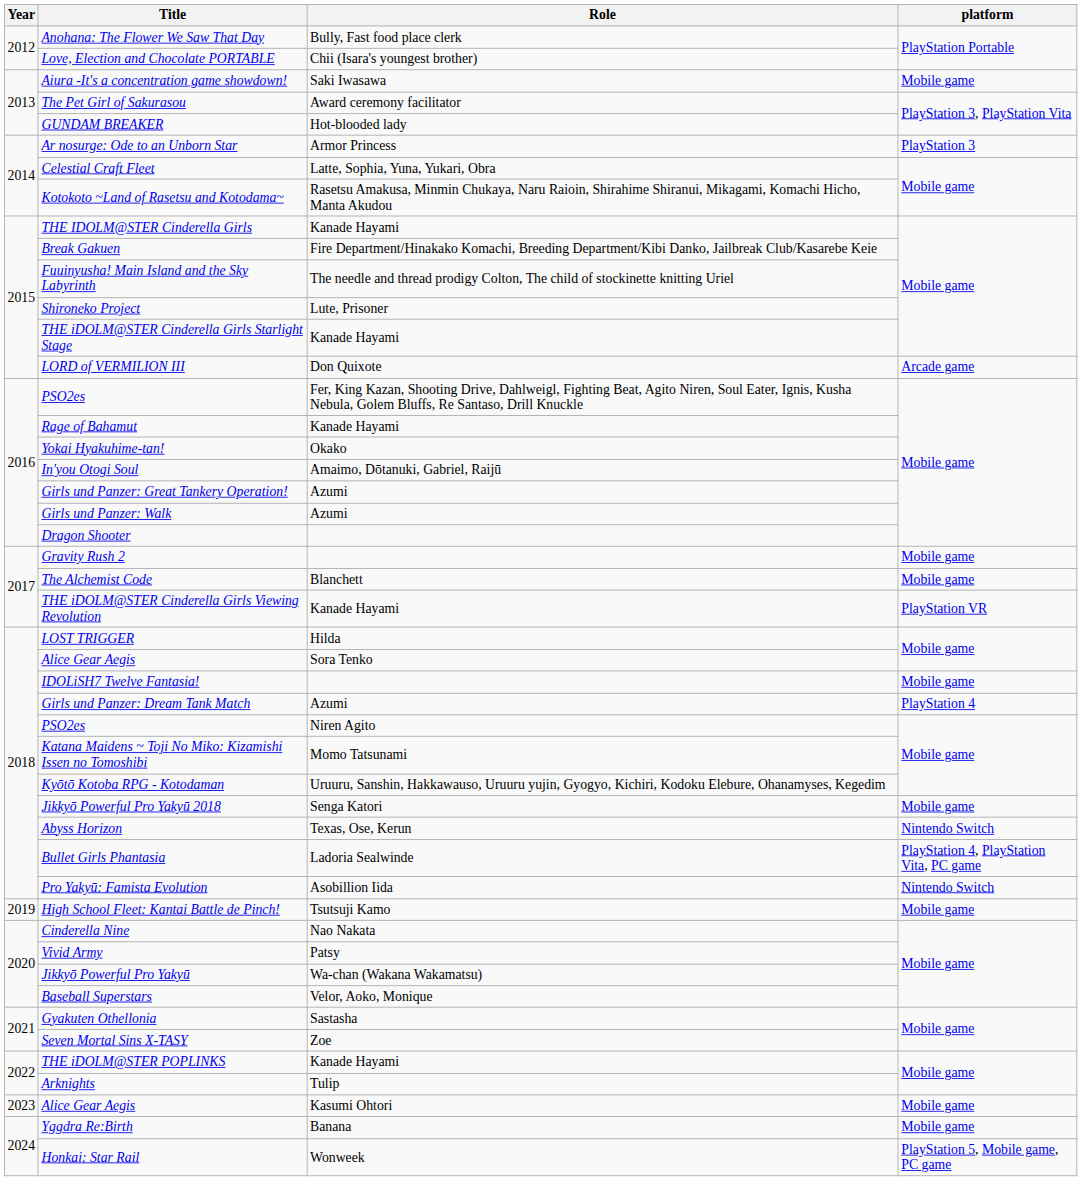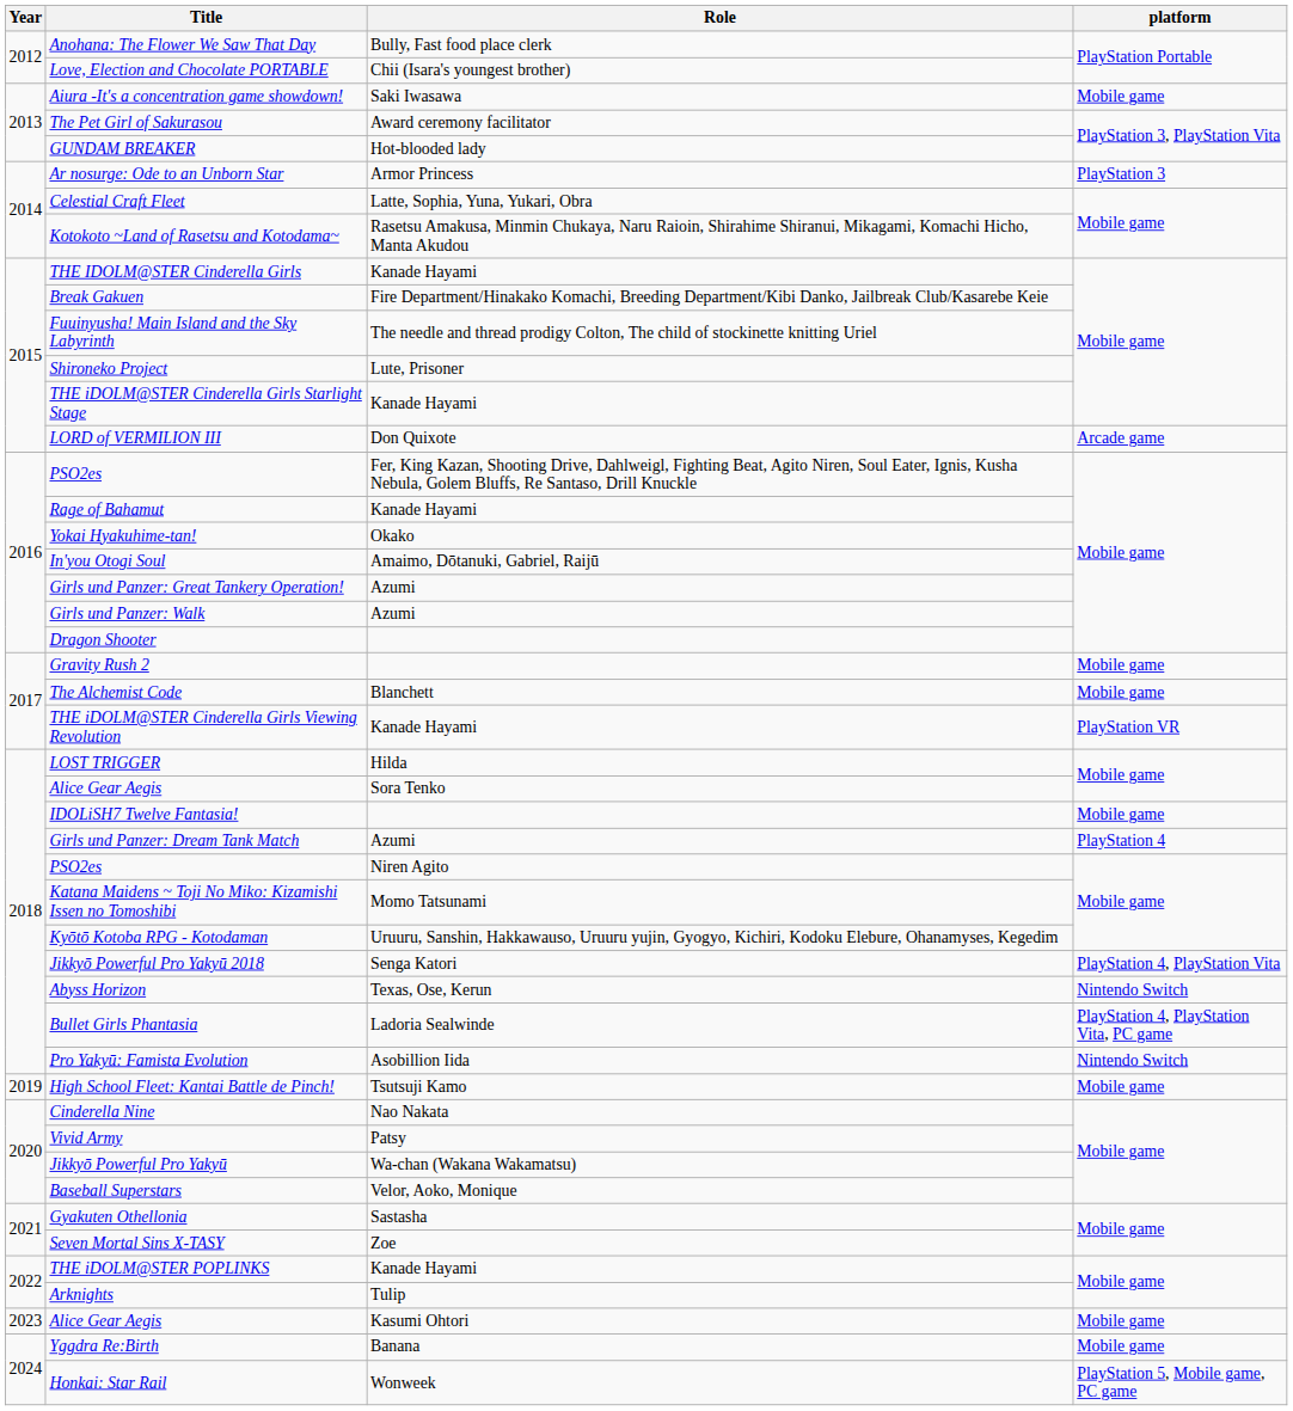 <table class="wikitable">
 <tr>
 <th>Year</th>
 <th>Title</th>
 <th>Role</th>
 <th>platform</th>
 </tr>
 <tr>
 <td rowspan="2">2012</td>
 <td><em><a href='#'> Anohana: The Flower We Saw That Day</a></em></td>
 <td>Bully, Fast food place clerk</td>
 <td rowspan="2"><a href='#'>PlayStation Portable</a></td>
 </tr>
 <tr>
 <td><em><a href='#'> Love, Election and Chocolate PORTABLE</a></em></td>
 <td>Chii (Isara's youngest brother)</td>
 </tr>
 <tr>
 <td rowspan="3">2013</td>
 <td><em><a href='#'> Aiura -It's a concentration game showdown!</a></em></td>
 <td>Saki Iwasawa</td>
 <td><a href='#'>Mobile game</a></td>
 </tr>
 <tr>
 <td><em><a href='#'>The Pet Girl of Sakurasou</a></em></td>
 <td>Award ceremony facilitator</td>
 <td rowspan="2"><a href='#'>PlayStation 3</a>, <a href='#'>PlayStation Vita</a></td>
 </tr>
 <tr>
 <td><em><a href='#'>GUNDAM BREAKER</a></em></td>
 <td>Hot-blooded lady</td>
 </tr>
 <tr>
 <td rowspan="3">2014</td>
 <td><em><a href='#'>Ar nosurge: Ode to an Unborn Star</a></em></td>
 <td>Armor Princess</td>
 <td><a href='#'>PlayStation 3</a></td>
 </tr>
 <tr>
 <td><em><a href='#'>Celestial Craft Fleet</a></em></td>
 <td>Latte, Sophia, Yuna, Yukari, Obra</td>
 <td rowspan="2"><a href='#'>Mobile game</a></td>
 </tr>
 <tr>
 <td><em><a href='#'>Kotokoto ~Land of Rasetsu and Kotodama~</a></em></td>
 <td>Rasetsu Amakusa, Minmin Chukaya, Naru Raioin, Shirahime Shiranui, Mikagami, Komachi Hicho, Manta Akudou</td>
 </tr>
 <tr>
 <td rowspan="6">2015</td>
 <td><em><a href='#'>THE IDOLM@STER Cinderella Girls</a></em></td>
 <td>Kanade Hayami</td>
 <td rowspan="5"><a href='#'>Mobile game</a></td>
 </tr>
 <tr>
 <td><em><a href='#'>Break Gakuen</a></em></td>
 <td>Fire Department/Hinakako Komachi, Breeding Department/Kibi Danko, Jailbreak Club/Kasarebe Keie</td>
 </tr>
 <tr>
 <td><em><a href='#'>Fuuinyusha! Main Island and the Sky Labyrinth</a></em></td>
 <td>The needle and thread prodigy Colton, The child of stockinette knitting Uriel</td>
 </tr>
 <tr>
 <td><em><a href='#'>Shironeko Project</a></em></td>
 <td>Lute, Prisoner</td>
 </tr>
 <tr>
 <td><em><a href='#'>THE iDOLM@STER Cinderella Girls Starlight Stage</a></em></td>
 <td>Kanade Hayami</td>
 </tr>
 <tr>
 <td><em><a href='#'>LORD of VERMILION III</a></em></td>
 <td>Don Quixote</td>
 <td><a href='#'>Arcade game</a></td>
 </tr>
 <tr>
 <td rowspan="7">2016</td>
 <td><em><a href='#'>PSO2es</a></em></td>
 <td>Fer, King Kazan, Shooting Drive, Dahlweigl, Fighting Beat, Agito Niren, Soul Eater, Ignis, Kusha Nebula, Golem Bluffs, Re Santaso, Drill Knuckle</td>
 <td rowspan="7"><a href='#'>Mobile game</a></td>
 </tr>
 <tr>
 <td><em><a href='#'>Rage of Bahamut</a></em></td>
 <td>Kanade Hayami</td>
 </tr>
 <tr>
 <td><em><a href='#'>Yokai Hyakuhime-tan!</a></em></td>
 <td>Okako</td>
 </tr>
 <tr>
 <td><em><a href='#'>In'you Otogi Soul</a></em></td>
 <td>Amaimo, Dōtanuki, Gabriel, Raijū</td>
 </tr>
 <tr>
 <td><em><a href='#'> Girls und Panzer: Great Tankery Operation!</a></em></td>
 <td>Azumi</td>
 </tr>
 <tr>
 <td><em><a href='#'> Girls und Panzer: Walk</a></em></td>
 <td>Azumi</td>
 </tr>
 <tr>
 <td><em><a href='#'>Dragon Shooter</a></em></td>
 <td></td>
 </tr>
 <tr>
 <td rowspan="3">2017</td>
 <td><em><a href='#'>Gravity Rush 2</a></em></td>
 <td></td>
 <td><a href='#'>Mobile game</a></td>
 </tr>
 <tr>
 <td><em><a href='#'>The Alchemist Code</a></em></td>
 <td>Blanchett</td>
 <td><a href='#'>Mobile game</a></td>
 </tr>
 <tr>
 <td><em><a href='#'>THE iDOLM@STER Cinderella Girls Viewing Revolution</a></em></td>
 <td>Kanade Hayami</td>
 <td><a href='#'>PlayStation VR</a></td>
 </tr>
 <tr>
 <td rowspan="11">2018</td>
 <td><em><a href='#'>LOST TRIGGER</a></em></td>
 <td>Hilda</td>
 <td rowspan="2"><a href='#'>Mobile game</a></td>
 </tr>
 <tr>
 <td><em><a href='#'>Alice Gear Aegis</a></em></td>
 <td>Sora Tenko</td>
 </tr>
 <tr>
 <td><em><a href='#'>IDOLiSH7 Twelve Fantasia!</a></em></td>
 <td></td>
 <td><a href='#'>Mobile game</a></td>
 </tr>
 <tr>
 <td><em><a href='#'> Girls und Panzer: Dream Tank Match</a></em></td>
 <td>Azumi</td>
 <td><a href='#'>PlayStation 4</a></td>
 </tr>
 <tr>
 <td><em><a href='#'>PSO2es</a></em></td>
 <td>Niren Agito</td>
 <td rowspan="3"><a href='#'>Mobile game</a></td>
 </tr>
 <tr>
 <td><em><a href='#'>Katana Maidens ~ Toji No Miko: Kizamishi Issen no Tomoshibi</a></em></td>
 <td>Momo Tatsunami</td>
 </tr>
 <tr>
 <td><em><a href='#'>Kyōtō Kotoba RPG - Kotodaman</a></em></td>
 <td>Uruuru, Sanshin, Hakkawauso, Uruuru yujin, Gyogyo, Kichiri, Kodoku Elebure, Ohanamyses, Kegedim</td>
 </tr>
 <tr>
 <td><em><a href='#'>Jikkyō Powerful Pro Yakyū 2018</a></em></td>
 <td>Senga Katori</td>
-<td><a href='#'>Mobile game</a></td>
+<td><a href='#'>PlayStation 4</a>, <a href='#'>PlayStation Vita</a></td>
 </tr>
 <tr>
 <td><em><a href='#'>Abyss Horizon</a></em></td>
 <td>Texas, Ose, Kerun</td>
 <td><a href='#'>Nintendo Switch</a></td>
 </tr>
 <tr>
 <td><em><a href='#'>Bullet Girls Phantasia</a></em></td>
 <td>Ladoria Sealwinde</td>
 <td><a href='#'>PlayStation 4</a>, <a href='#'>PlayStation Vita</a>, <a href='#'>PC game</a></td>
 </tr>
 <tr>
 <td><em><a href='#'>Pro Yakyū: Famista Evolution</a></em></td>
 <td>Asobillion Iida</td>
 <td><a href='#'>Nintendo Switch</a></td>
 </tr>
 <tr>
 <td>2019</td>
 <td><em><a href='#'> High School Fleet: Kantai Battle de Pinch!</a></em></td>
 <td>Tsutsuji Kamo</td>
 <td><a href='#'>Mobile game</a></td>
 </tr>
 <tr>
 <td rowspan="4">2020</td>
 <td><em><a href='#'>Cinderella Nine</a></em></td>
 <td>Nao Nakata</td>
 <td rowspan="4"><a href='#'>Mobile game</a></td>
 </tr>
 <tr>
 <td><em><a href='#'>Vivid Army</a></em></td>
 <td>Patsy</td>
 </tr>
 <tr>
 <td><em><a href='#'>Jikkyō Powerful Pro Yakyū</a></em></td>
 <td>Wa-chan (Wakana Wakamatsu)</td>
 </tr>
 <tr>
 <td><em><a href='#'>Baseball Superstars</a></em></td>
 <td>Velor, Aoko, Monique</td>
 </tr>
 <tr>
 <td rowspan="2">2021</td>
 <td><em><a href='#'>Gyakuten Othellonia</a></em></td>
 <td>Sastasha</td>
 <td rowspan="2"><a href='#'>Mobile game</a></td>
 </tr>
 <tr>
 <td><em><a href='#'> Seven Mortal Sins X-TASY</a></em></td>
 <td>Zoe</td>
 </tr>
 <tr>
 <td rowspan="2">2022</td>
 <td><em><a href='#'>THE iDOLM@STER POPLINKS</a></em></td>
 <td>Kanade Hayami</td>
 <td rowspan="2"><a href='#'>Mobile game</a></td>
 </tr>
 <tr>
 <td><em><a href='#'>Arknights</a></em></td>
 <td>Tulip</td>
 </tr>
 <tr>
 <td>2023</td>
 <td><em><a href='#'>Alice Gear Aegis</a></em></td>
 <td>Kasumi Ohtori</td>
 <td><a href='#'>Mobile game</a></td>
 </tr>
 <tr>
 <td rowspan="2">2024</td>
 <td><em><a href='#'>Yggdra Re:Birth</a></em></td>
 <td>Banana</td>
 <td><a href='#'>Mobile game</a></td>
 </tr>
 <tr>
 <td><em><a href='#'>Honkai: Star Rail</a></em></td>
 <td>Wonweek</td>
 <td><a href='#'>PlayStation 5</a>, <a href='#'>Mobile game</a>, <a href='#'>PC game</a></td>
 </tr>
 </table>
